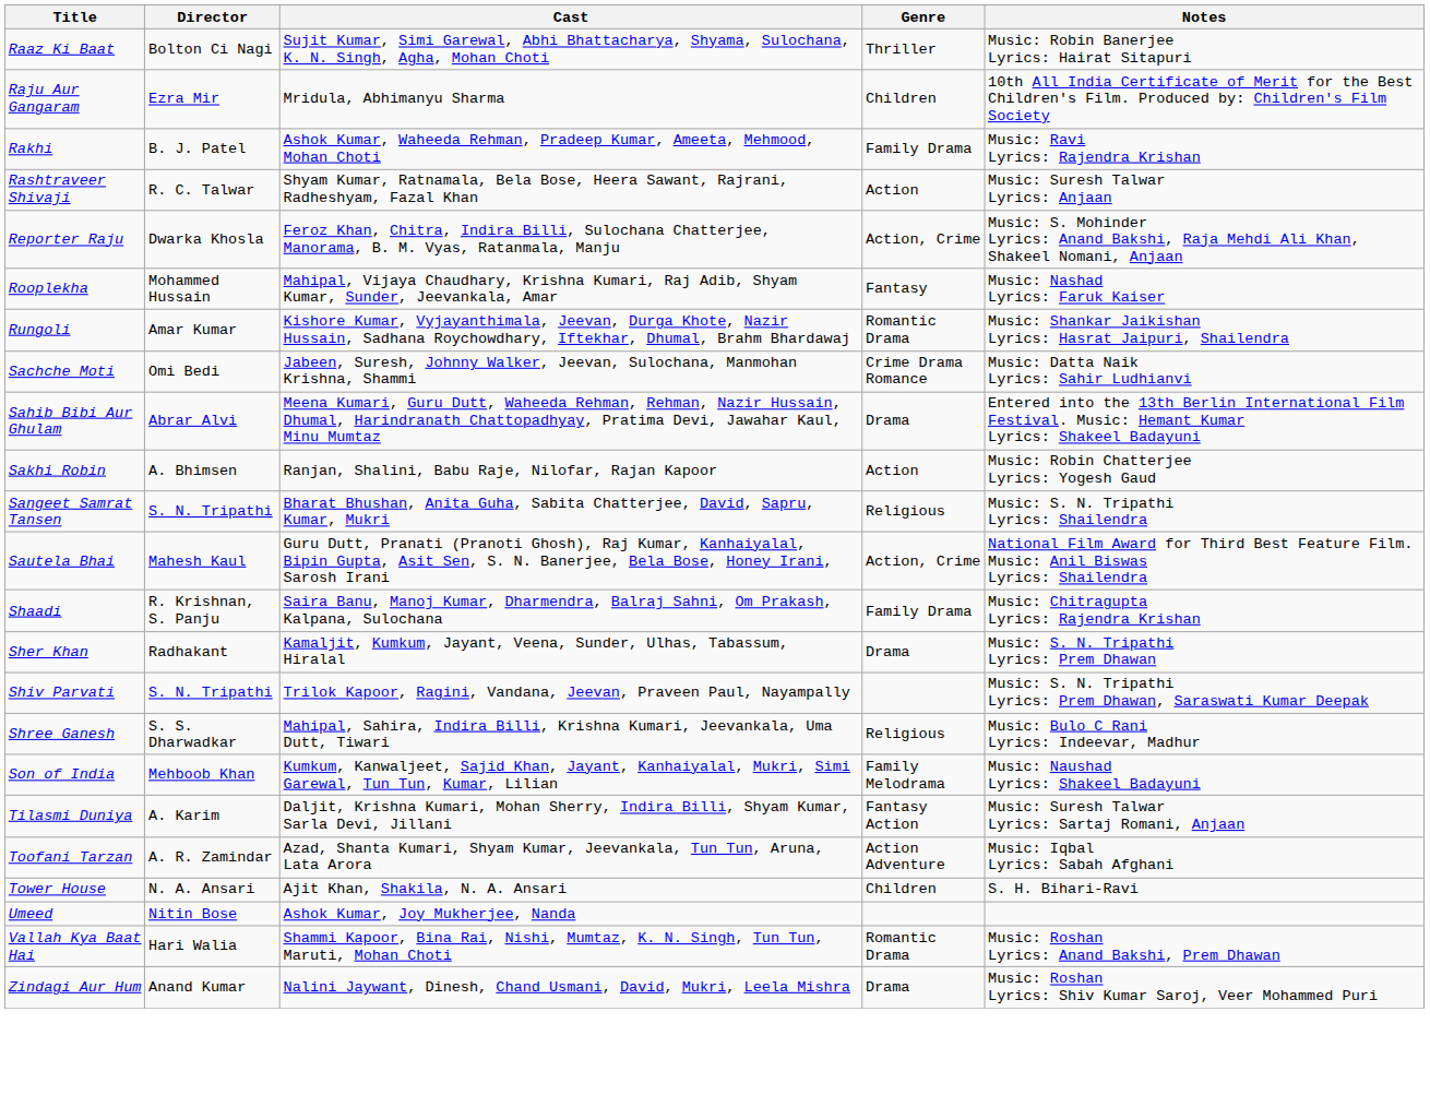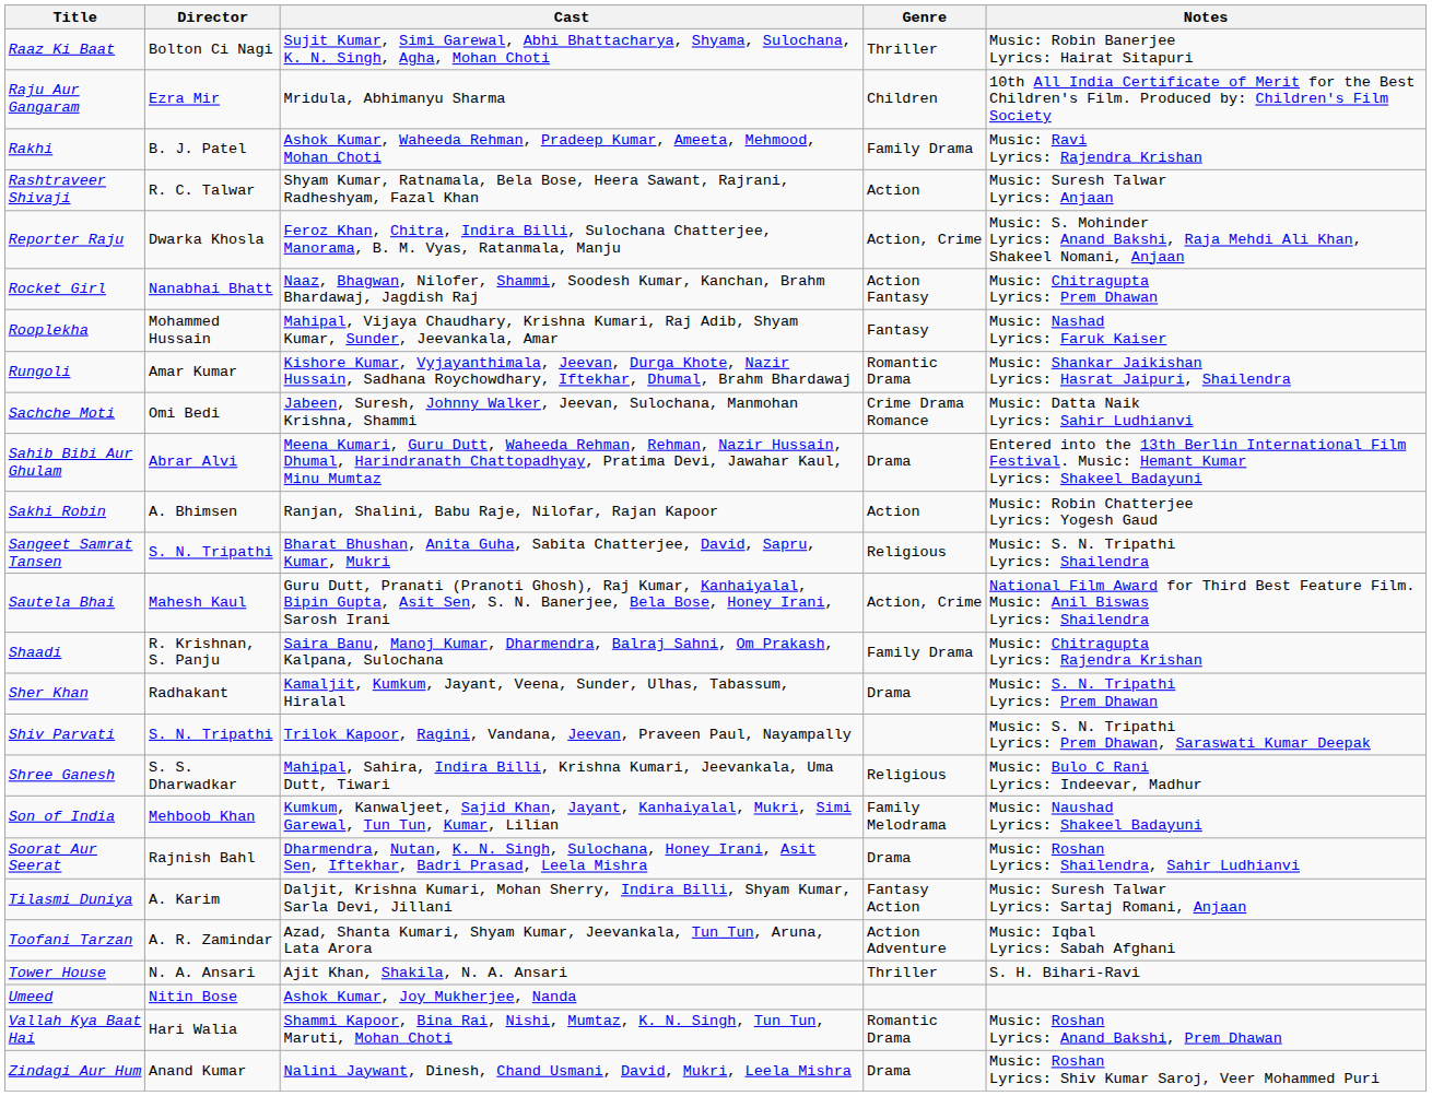 <table class="wikitable">
 <tr>
 <th>Title</th>
 <th>Director</th>
 <th>Cast</th>
 <th>Genre</th>
 <th>Notes</th>
 </tr>
 <tr>
 <td><em><a href='#'>Raaz Ki Baat</a></em></td>
 <td>Bolton Ci Nagi</td>
 <td><a href='#'>Sujit Kumar</a>, <a href='#'>Simi Garewal</a>, <a href='#'>Abhi Bhattacharya</a>, <a href='#'>Shyama</a>, <a href='#'>Sulochana</a>, <a href='#'>K. N. Singh</a>, <a href='#'>Agha</a>, <a href='#'>Mohan Choti</a></td>
 <td>Thriller</td>
 <td>Music: Robin Banerjee<br>Lyrics: Hairat Sitapuri</td>
 </tr>
 <tr>
 <td><em><a href='#'>Raju Aur Gangaram</a></em></td>
 <td><a href='#'>Ezra Mir</a></td>
 <td>Mridula, Abhimanyu Sharma</td>
 <td>Children</td>
 <td>10th <a href='#'>All India Certificate of Merit</a> for the Best Children's Film. Produced by: <a href='#'>Children's Film Society</a></td>
 </tr>
 <tr>
 <td><em><a href='#'>Rakhi</a></em></td>
 <td>B. J. Patel</td>
 <td><a href='#'>Ashok Kumar</a>, <a href='#'>Waheeda Rehman</a>, <a href='#'>Pradeep Kumar</a>, <a href='#'>Ameeta</a>, <a href='#'>Mehmood</a>, <a href='#'>Mohan Choti</a></td>
 <td>Family Drama</td>
 <td>Music: <a href='#'>Ravi</a><br>Lyrics: <a href='#'>Rajendra Krishan</a></td>
 </tr>
 <tr>
 <td><em><a href='#'>Rashtraveer Shivaji</a></em></td>
 <td>R. C. Talwar</td>
 <td>Shyam Kumar, Ratnamala, Bela Bose, Heera Sawant, Rajrani, Radheshyam, Fazal Khan</td>
 <td>Action</td>
 <td>Music: Suresh Talwar<br>Lyrics: <a href='#'>Anjaan</a></td>
 </tr>
 <tr>
 <td><em><a href='#'>Reporter Raju</a></em></td>
 <td>Dwarka Khosla</td>
 <td><a href='#'>Feroz Khan</a>, <a href='#'>Chitra</a>, <a href='#'>Indira Billi</a>, Sulochana Chatterjee, <a href='#'>Manorama</a>, B. M. Vyas, Ratanmala, Manju</td>
 <td>Action, Crime</td>
 <td>Music: S. Mohinder<br>Lyrics: <a href='#'>Anand Bakshi</a>, <a href='#'>Raja Mehdi Ali Khan</a>, Shakeel Nomani, <a href='#'>Anjaan</a></td>
+</tr>
+<tr>
+<td><em><a href='#'>Rocket Girl</a></em></td>
+<td><a href='#'>Nanabhai Bhatt</a></td>
+<td><a href='#'>Naaz</a>, <a href='#'>Bhagwan</a>, Nilofer, <a href='#'>Shammi</a>, Soodesh Kumar, Kanchan, Brahm Bhardawaj, Jagdish Raj</td>
+<td>Action Fantasy</td>
+<td>Music: <a href='#'>Chitragupta</a><br>Lyrics: <a href='#'>Prem Dhawan</a></td>
 </tr>
 <tr>
 <td><em><a href='#'>Rooplekha</a></em></td>
 <td>Mohammed Hussain</td>
 <td><a href='#'>Mahipal</a>, Vijaya Chaudhary, Krishna Kumari, Raj Adib, Shyam Kumar, <a href='#'>Sunder</a>, Jeevankala, Amar</td>
 <td>Fantasy</td>
 <td>Music: <a href='#'>Nashad</a><br>Lyrics: <a href='#'>Faruk Kaiser</a></td>
 </tr>
 <tr>
 <td><em><a href='#'>Rungoli</a></em></td>
 <td>Amar Kumar</td>
 <td><a href='#'>Kishore Kumar</a>, <a href='#'>Vyjayanthimala</a>, <a href='#'>Jeevan</a>, <a href='#'>Durga Khote</a>, <a href='#'>Nazir Hussain</a>, Sadhana Roychowdhary, <a href='#'>Iftekhar</a>, <a href='#'>Dhumal</a>, Brahm Bhardawaj</td>
 <td>Romantic Drama</td>
 <td>Music: <a href='#'>Shankar Jaikishan</a><br>Lyrics: <a href='#'>Hasrat Jaipuri</a>, <a href='#'>Shailendra</a></td>
 </tr>
 <tr>
 <td><em><a href='#'>Sachche Moti</a></em></td>
 <td>Omi Bedi</td>
 <td><a href='#'>Jabeen</a>, Suresh, <a href='#'>Johnny Walker</a>, Jeevan, Sulochana, Manmohan Krishna, Shammi</td>
 <td>Crime Drama Romance</td>
 <td>Music: Datta Naik<br>Lyrics: <a href='#'>Sahir Ludhianvi</a></td>
 </tr>
 <tr>
 <td><em><a href='#'>Sahib Bibi Aur Ghulam</a></em></td>
 <td><a href='#'>Abrar Alvi</a></td>
 <td><a href='#'>Meena Kumari</a>, <a href='#'>Guru Dutt</a>, <a href='#'>Waheeda Rehman</a>, <a href='#'>Rehman</a>, <a href='#'>Nazir Hussain</a>, <a href='#'>Dhumal</a>, <a href='#'>Harindranath Chattopadhyay</a>, Pratima Devi, Jawahar Kaul, <a href='#'>Minu Mumtaz</a></td>
 <td>Drama</td>
 <td>Entered into the <a href='#'>13th Berlin International Film Festival</a>. Music: <a href='#'>Hemant Kumar</a><br>Lyrics: <a href='#'>Shakeel Badayuni</a></td>
 </tr>
 <tr>
 <td><em><a href='#'>Sakhi Robin</a></em></td>
 <td>A. Bhimsen</td>
 <td>Ranjan, Shalini, Babu Raje, Nilofar, Rajan Kapoor</td>
 <td>Action</td>
 <td>Music: Robin Chatterjee<br>Lyrics: Yogesh Gaud</td>
 </tr>
 <tr>
 <td><em><a href='#'>Sangeet Samrat Tansen</a></em></td>
 <td><a href='#'>S. N. Tripathi</a></td>
 <td><a href='#'>Bharat Bhushan</a>, <a href='#'>Anita Guha</a>, Sabita Chatterjee, <a href='#'>David</a>, <a href='#'>Sapru</a>, <a href='#'>Kumar</a>, <a href='#'>Mukri</a></td>
 <td>Religious</td>
 <td>Music: S. N. Tripathi<br>Lyrics: <a href='#'>Shailendra</a></td>
 </tr>
 <tr>
 <td><em><a href='#'>Sautela Bhai</a></em></td>
 <td><a href='#'>Mahesh Kaul</a></td>
 <td>Guru Dutt, Pranati (Pranoti Ghosh), Raj Kumar, <a href='#'>Kanhaiyalal</a>, <a href='#'>Bipin Gupta</a>, <a href='#'>Asit Sen</a>, S. N. Banerjee, <a href='#'>Bela Bose</a>, <a href='#'>Honey Irani</a>, Sarosh Irani</td>
 <td>Action, Crime</td>
 <td><a href='#'>National Film Award</a> for Third Best Feature Film. Music: <a href='#'>Anil Biswas</a><br>Lyrics: <a href='#'>Shailendra</a></td>
 </tr>
 <tr>
 <td><em><a href='#'>Shaadi</a></em></td>
 <td>R. Krishnan, S. Panju</td>
 <td><a href='#'>Saira Banu</a>, <a href='#'>Manoj Kumar</a>, <a href='#'>Dharmendra</a>, <a href='#'>Balraj Sahni</a>, <a href='#'>Om Prakash</a>, Kalpana, Sulochana</td>
 <td>Family Drama</td>
 <td>Music: <a href='#'>Chitragupta</a><br>Lyrics: <a href='#'>Rajendra Krishan</a></td>
 </tr>
 <tr>
 <td><em><a href='#'>Sher Khan</a></em></td>
 <td>Radhakant</td>
 <td><a href='#'>Kamaljit</a>, <a href='#'>Kumkum</a>, Jayant, Veena, Sunder, Ulhas, Tabassum, Hiralal</td>
 <td>Drama</td>
 <td>Music: <a href='#'>S. N. Tripathi</a> <br>Lyrics: <a href='#'>Prem Dhawan</a></td>
 </tr>
 <tr>
 <td><em><a href='#'>Shiv Parvati</a></em></td>
 <td><a href='#'>S. N. Tripathi</a></td>
 <td><a href='#'>Trilok Kapoor</a>, <a href='#'>Ragini</a>, Vandana, <a href='#'>Jeevan</a>, Praveen Paul, Nayampally</td>
 <td></td>
 <td>Music: S. N. Tripathi<br>Lyrics: <a href='#'>Prem Dhawan</a>, <a href='#'>Saraswati Kumar Deepak</a></td>
 </tr>
 <tr>
 <td><em><a href='#'>Shree Ganesh</a></em></td>
 <td>S. S. Dharwadkar</td>
 <td><a href='#'>Mahipal</a>, Sahira, <a href='#'>Indira Billi</a>, Krishna Kumari, Jeevankala, Uma Dutt, Tiwari</td>
 <td>Religious</td>
 <td>Music: <a href='#'>Bulo C Rani</a><br>Lyrics: Indeevar, Madhur</td>
 </tr>
 <tr>
 <td><em><a href='#'>Son of India</a></em></td>
 <td><a href='#'>Mehboob Khan</a></td>
 <td><a href='#'>Kumkum</a>, Kanwaljeet, <a href='#'>Sajid Khan</a>, <a href='#'>Jayant</a>, <a href='#'>Kanhaiyalal</a>, <a href='#'>Mukri</a>, <a href='#'>Simi Garewal</a>, <a href='#'>Tun Tun</a>, <a href='#'>Kumar</a>, Lilian</td>
 <td>Family Melodrama</td>
 <td>Music: <a href='#'>Naushad</a><br>Lyrics: <a href='#'>Shakeel Badayuni</a></td>
 </tr>
 <tr>
+<td><em><a href='#'>Soorat Aur Seerat</a></em></td>
+<td>Rajnish Bahl</td>
+<td><a href='#'>Dharmendra</a>, <a href='#'>Nutan</a>, <a href='#'>K. N. Singh</a>, <a href='#'>Sulochana</a>, <a href='#'>Honey Irani</a>, <a href='#'>Asit Sen</a>, <a href='#'>Iftekhar</a>, <a href='#'>Badri Prasad</a>, <a href='#'>Leela Mishra</a></td>
+<td>Drama</td>
+<td>Music: <a href='#'>Roshan</a><br>Lyrics: <a href='#'>Shailendra</a>, <a href='#'>Sahir Ludhianvi</a></td>
+</tr>
+<tr>
 <td><em><a href='#'>Tilasmi Duniya</a></em></td>
 <td>A. Karim</td>
 <td>Daljit, Krishna Kumari, Mohan Sherry, <a href='#'>Indira Billi</a>, Shyam Kumar, Sarla Devi, Jillani</td>
 <td>Fantasy Action</td>
 <td>Music: Suresh Talwar<br>Lyrics: Sartaj Romani, <a href='#'>Anjaan</a></td>
 </tr>
 <tr>
 <td><em><a href='#'>Toofani Tarzan</a></em></td>
 <td>A. R. Zamindar</td>
 <td>Azad, Shanta Kumari, Shyam Kumar, Jeevankala, <a href='#'>Tun Tun</a>, Aruna, Lata Arora</td>
 <td>Action Adventure</td>
 <td>Music: Iqbal<br>Lyrics: Sabah Afghani</td>
 </tr>
 <tr>
 <td><em><a href='#'>Tower House</a></em></td>
 <td>N. A. Ansari</td>
 <td>Ajit Khan, <a href='#'>Shakila</a>, N. A. Ansari</td>
-<td>Children</td>
+<td>Thriller</td>
 <td>S. H. Bihari-Ravi</td>
 </tr>
 <tr>
 <td><em><a href='#'>Umeed</a></em></td>
 <td><a href='#'>Nitin Bose</a></td>
 <td><a href='#'>Ashok Kumar</a>, <a href='#'>Joy Mukherjee</a>, <a href='#'>Nanda</a></td>
 <td></td>
 <td></td>
 </tr>
 <tr>
 <td><em><a href='#'>Vallah Kya Baat Hai</a></em></td>
 <td>Hari Walia</td>
 <td><a href='#'>Shammi Kapoor</a>, <a href='#'>Bina Rai</a>, <a href='#'>Nishi</a>, <a href='#'>Mumtaz</a>, <a href='#'>K. N. Singh</a>, <a href='#'>Tun Tun</a>, Maruti, <a href='#'>Mohan Choti</a></td>
 <td>Romantic Drama</td>
 <td>Music: <a href='#'>Roshan</a><br>Lyrics: <a href='#'>Anand Bakshi</a>, <a href='#'>Prem Dhawan</a></td>
 </tr>
 <tr>
 <td><em><a href='#'>Zindagi Aur Hum</a></em></td>
 <td>Anand Kumar</td>
 <td><a href='#'>Nalini Jaywant</a>, Dinesh, <a href='#'>Chand Usmani</a>, <a href='#'>David</a>, <a href='#'>Mukri</a>, <a href='#'>Leela Mishra</a></td>
 <td>Drama</td>
 <td>Music: <a href='#'>Roshan</a><br>Lyrics: Shiv Kumar Saroj, Veer Mohammed Puri</td>
 </tr>
 </table>
